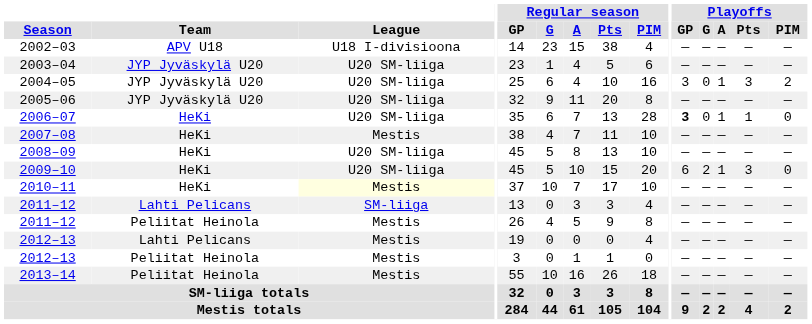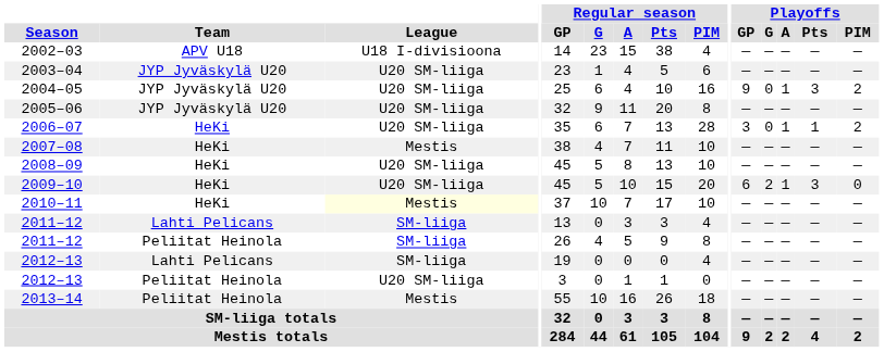 <table border="0" cellpadding="1" cellspacing="0" style="text-align:center; width:60em">
 <tr bgcolor="#e0e0e0">
 <th colspan="3" bgcolor="#ffffff"></th>
 <th rowspan="99" bgcolor="#ffffff"></th>
 <th colspan="5"><a href='#'>Regular season</a></th>
 <th rowspan="99" bgcolor="#ffffff"></th>
 <th colspan="5"><a href='#'>Playoffs</a></th>
 </tr>
 <tr bgcolor="#e0e0e0">
 <th><a href='#'>Season</a></th>
 <th>Team</th>
 <th>League</th>
 <th>GP</th>
 <th><a href='#'>G</a></th>
 <th><a href='#'>A</a></th>
 <th><a href='#'>Pts</a></th>
 <th><a href='#'>PIM</a></th>
 <th>GP</th>
 <th>G</th>
 <th>A</th>
 <th>Pts</th>
 <th>PIM</th>
 </tr>
 <tr>
 <td>2002–03</td>
 <td><a href='#'>APV</a> U18</td>
 <td>U18 I-divisioona</td>
 <td>14</td>
 <td>23</td>
 <td>15</td>
 <td>38</td>
 <td>4</td>
 <td>—</td>
 <td>—</td>
 <td>—</td>
 <td>—</td>
 <td>—</td>
 </tr>
 <tr bgcolor="#f0f0f0">
 <td>2003–04</td>
 <td><a href='#'>JYP Jyväskylä</a> U20</td>
 <td>U20 SM-liiga</td>
 <td>23</td>
 <td>1</td>
 <td>4</td>
 <td>5</td>
 <td>6</td>
 <td>—</td>
 <td>—</td>
 <td>—</td>
 <td>—</td>
 <td>—</td>
 </tr>
 <tr>
 <td>2004–05</td>
 <td>JYP Jyväskylä U20</td>
 <td>U20 SM-liiga</td>
 <td>25</td>
 <td>6</td>
 <td>4</td>
 <td>10</td>
 <td>16</td>
-<td>3</td>
+<td>9</td>
 <td>0</td>
 <td>1</td>
 <td>3</td>
 <td>2</td>
 </tr>
 <tr bgcolor="#f0f0f0">
 <td>2005–06</td>
 <td>JYP Jyväskylä U20</td>
 <td>U20 SM-liiga</td>
 <td>32</td>
 <td>9</td>
 <td>11</td>
 <td>20</td>
 <td>8</td>
 <td>—</td>
 <td>—</td>
 <td>—</td>
 <td>—</td>
 <td>—</td>
 </tr>
 <tr>
 <td><a href='#'>2006–07</a></td>
 <td><a href='#'>HeKi</a></td>
 <td>U20 SM-liiga</td>
 <td>35</td>
 <td>6</td>
 <td>7</td>
 <td>13</td>
 <td>28</td>
-<td><strong>3</strong></td>
+<td>3</td>
 <td>0</td>
 <td>1</td>
 <td>1</td>
-<td>0</td>
+<td>2</td>
 </tr>
 <tr bgcolor="#f0f0f0">
 <td><a href='#'>2007–08</a></td>
 <td>HeKi</td>
 <td>Mestis</td>
 <td>38</td>
 <td>4</td>
 <td>7</td>
 <td>11</td>
 <td>10</td>
 <td>—</td>
 <td>—</td>
 <td>—</td>
 <td>—</td>
 <td>—</td>
 </tr>
 <tr>
 <td><a href='#'>2008–09</a></td>
 <td>HeKi</td>
 <td>U20 SM-liiga</td>
 <td>45</td>
 <td>5</td>
 <td>8</td>
 <td>13</td>
 <td>10</td>
 <td>—</td>
 <td>—</td>
 <td>—</td>
 <td>—</td>
 <td>—</td>
 </tr>
 <tr bgcolor="#f0f0f0">
 <td><a href='#'>2009–10</a></td>
 <td>HeKi</td>
 <td>U20 SM-liiga</td>
 <td>45</td>
 <td>5</td>
 <td>10</td>
 <td>15</td>
 <td>20</td>
 <td>6</td>
 <td>2</td>
 <td>1</td>
 <td>3</td>
 <td>0</td>
 </tr>
 <tr>
 <td><a href='#'>2010–11</a></td>
 <td>HeKi</td>
 <td style="background: lightyellow;">Mestis</td>
 <td>37</td>
 <td>10</td>
 <td>7</td>
 <td>17</td>
 <td>10</td>
 <td>—</td>
 <td>—</td>
 <td>—</td>
 <td>—</td>
 <td>—</td>
 </tr>
 <tr bgcolor="#f0f0f0">
 <td><a href='#'>2011–12</a></td>
 <td><a href='#'>Lahti Pelicans</a></td>
 <td><a href='#'>SM-liiga</a></td>
 <td>13</td>
 <td>0</td>
 <td>3</td>
 <td>3</td>
 <td>4</td>
 <td>—</td>
 <td>—</td>
 <td>—</td>
 <td>—</td>
 <td>—</td>
 </tr>
 <tr>
 <td><a href='#'>2011–12</a></td>
 <td>Peliitat Heinola</td>
-<td>Mestis</td>
+<td><a href='#'>SM-liiga</a></td>
 <td>26</td>
 <td>4</td>
 <td>5</td>
 <td>9</td>
 <td>8</td>
 <td>—</td>
 <td>—</td>
 <td>—</td>
 <td>—</td>
 <td>—</td>
 </tr>
 <tr bgcolor="#f0f0f0">
 <td><a href='#'>2012–13</a></td>
 <td>Lahti Pelicans</td>
-<td>Mestis</td>
+<td>SM-liiga</td>
 <td>19</td>
 <td>0</td>
 <td>0</td>
 <td>0</td>
 <td>4</td>
 <td>—</td>
 <td>—</td>
 <td>—</td>
 <td>—</td>
 <td>—</td>
 </tr>
 <tr>
 <td><a href='#'>2012–13</a></td>
 <td>Peliitat Heinola</td>
-<td>Mestis</td>
+<td>U20 SM-liiga</td>
 <td>3</td>
 <td>0</td>
 <td>1</td>
 <td>1</td>
 <td>0</td>
 <td>—</td>
 <td>—</td>
 <td>—</td>
 <td>—</td>
 <td>—</td>
 </tr>
 <tr bgcolor="#f0f0f0">
 <td><a href='#'>2013–14</a></td>
 <td>Peliitat Heinola</td>
 <td>Mestis</td>
 <td>55</td>
 <td>10</td>
 <td>16</td>
 <td>26</td>
 <td>18</td>
 <td>—</td>
 <td>—</td>
 <td>—</td>
 <td>—</td>
 <td>—</td>
 </tr>
 <tr>
 </tr>
 <tr ALIGN="center" bgcolor="#e0e0e0">
 <th colspan="3">SM-liiga totals</th>
 <th ALIGN="center">32</th>
 <th ALIGN="center">0</th>
 <th ALIGN="center">3</th>
 <th ALIGN="center">3</th>
 <th ALIGN="center">8</th>
 <th ALIGN="center">—</th>
 <th ALIGN="center">—</th>
 <th ALIGN="center">—</th>
 <th ALIGN="center">—</th>
 <th ALIGN="center">—</th>
 </tr>
 <tr>
 </tr>
 <tr ALIGN="center" bgcolor="#e0e0e0">
 <th colspan="3">Mestis totals</th>
 <th ALIGN="center">284</th>
 <th ALIGN="center">44</th>
 <th ALIGN="center">61</th>
 <th ALIGN="center">105</th>
 <th ALIGN="center">104</th>
 <th ALIGN="center">9</th>
 <th ALIGN="center">2</th>
 <th ALIGN="center">2</th>
 <th ALIGN="center">4</th>
 <th ALIGN="center">2</th>
 </tr>
 </table>
